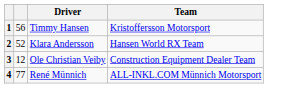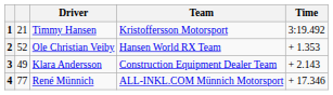 <table class="wikitable" style="font-size:95%">
 <tr>
 <th></th>
 <th></th>
 <th>Driver</th>
 <th>Team</th>
+<th>Time</th>
 </tr>
 <tr>
 <th>1</th>
-<td>56</td>
+<td>21</td>
 <td> <a href='#'>Timmy Hansen</a></td>
 <td><a href='#'>Kristoffersson Motorsport</a></td>
+<td>3:19.492</td>
 </tr>
 <tr>
 <th>2</th>
 <td>52</td>
-<td> <a href='#'>Klara Andersson</a></td>
+<td> <a href='#'>Ole Christian Veiby</a></td>
 <td><a href='#'>Hansen World RX Team</a></td>
+<td>+ 1.353</td>
 </tr>
 <tr>
 <th>3</th>
-<td>12</td>
-<td> <a href='#'>Ole Christian Veiby</a></td>
+<td>49</td>
+<td> <a href='#'>Klara Andersson</a></td>
 <td><a href='#'>Construction Equipment Dealer Team</a></td>
+<td>+ 2.143</td>
 </tr>
 <tr>
 <th>4</th>
 <td>77</td>
 <td> <a href='#'>René Münnich</a></td>
 <td><a href='#'>ALL-INKL.COM Münnich Motorsport</a></td>
+<td>+ 17.346</td>
 </tr>
 </table>
